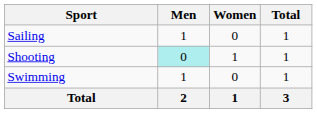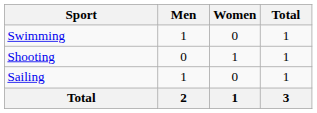 <table class="wikitable sortable" style="text-align:center;">
 <tr>
 <th width=180>Sport</th>
 <th width=55>Men</th>
 <th width=55>Women</th>
 <th width=55>Total</th>
 </tr>
 <tr>
-<td align=left><a href='#'>Sailing</a></td>
+<td align=left><a href='#'>Swimming</a></td>
 <td>1</td>
 <td>0</td>
 <td>1</td>
 </tr>
 <tr>
 <td align=left><a href='#'>Shooting</a></td>
-<td style="background: paleturquoise;">0</td>
+<td>0</td>
 <td>1</td>
 <td>1</td>
 </tr>
 <tr>
-<td align=left><a href='#'>Swimming</a></td>
+<td align=left><a href='#'>Sailing</a></td>
 <td>1</td>
 <td>0</td>
 <td>1</td>
 </tr>
 <tr>
 <th>Total</th>
 <th>2</th>
 <th>1</th>
 <th>3</th>
 </tr>
 </table>
